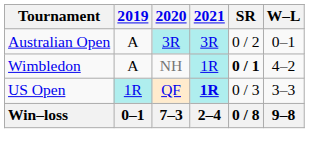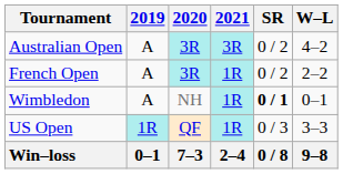 <table class=wikitable style=text-align:center>
 <tr>
 <th>Tournament</th>
 <th><a href='#'>2019</a></th>
 <th><a href='#'>2020</a></th>
 <th><a href='#'>2021</a></th>
 <th>SR</th>
 <th>W–L</th>
 </tr>
 <tr>
 <td align=left><a href='#'>Australian Open</a></td>
 <td>A</td>
 <td style=background:#afeeee><a href='#'>3R</a></td>
 <td style=background:#afeeee><a href='#'>3R</a></td>
 <td>0 / 2</td>
-<td>0–1</td>
+<td>4–2</td>
+</tr>
+<tr>
+<td align=left><a href='#'>French Open</a></td>
+<td>A</td>
+<td style=background:#afeeee><a href='#'>3R</a></td>
+<td style=background:#afeeee><a href='#'>1R</a></td>
+<td>0 / 2</td>
+<td>2–2</td>
 </tr>
 <tr>
 <td align=left><a href='#'>Wimbledon</a></td>
 <td>A</td>
 <td style=color:#767676>NH</td>
 <td style=background:#afeeee><a href='#'>1R</a></td>
 <td><strong>0 / 1</strong></td>
-<td>4–2</td>
+<td>0–1</td>
 </tr>
 <tr>
 <td align=left><a href='#'>US Open</a></td>
 <td style=background:#afeeee><a href='#'>1R</a></td>
 <td style=background:#ffebcd><a href='#'>QF</a></td>
-<td style=background:#afeeee><strong><a href='#'>1R</a></strong></td>
+<td style=background:#afeeee><a href='#'>1R</a></td>
 <td>0 / 3</td>
 <td>3–3</td>
 </tr>
 <tr>
 <th style=text-align:left>Win–loss</th>
 <th>0–1</th>
 <th>7–3</th>
 <th>2–4</th>
 <th>0 / 8</th>
 <th>9–8</th>
 </tr>
 </table>
